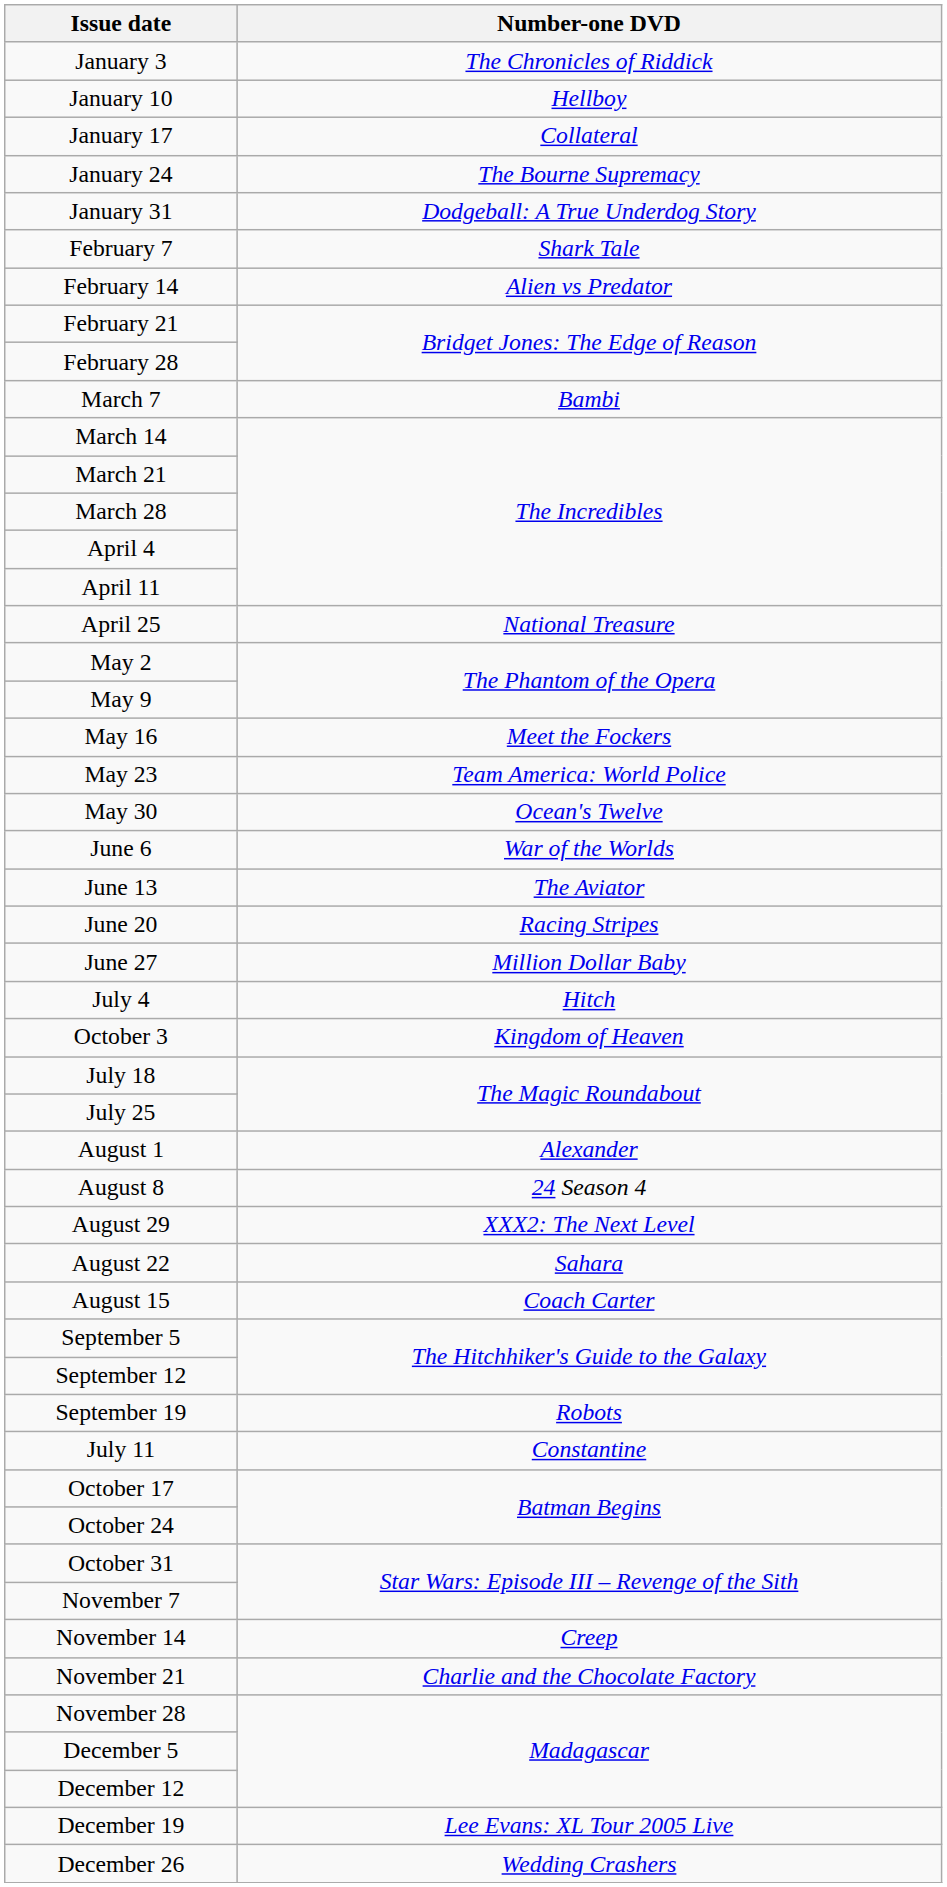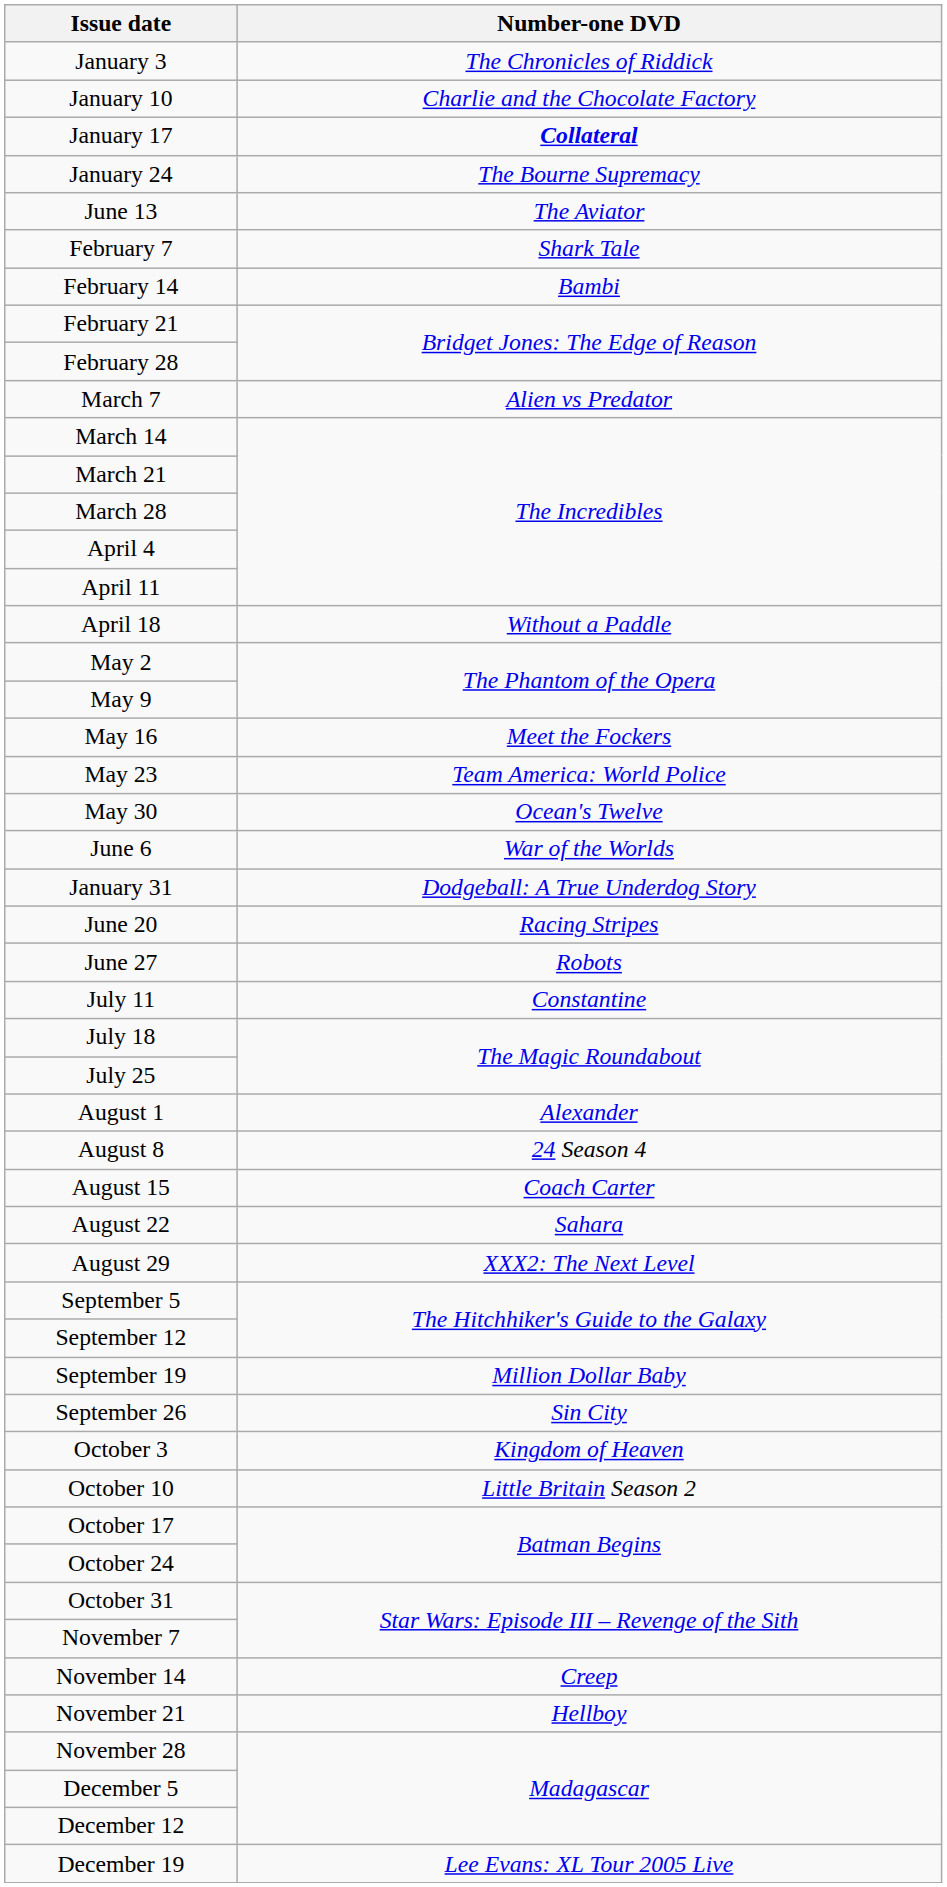 <table class="wikitable" style="text-align:center; width: 40%;">
 <tr>
 <th>Issue date</th>
 <th>Number-one DVD</th>
 </tr>
 <tr>
 <td>January 3</td>
 <td><em><a href='#'>The Chronicles of Riddick</a></em></td>
 </tr>
 <tr>
 <td>January 10</td>
-<td><em><a href='#'>Hellboy</a></em></td>
+<td><em><a href='#'>Charlie and the Chocolate Factory</a></em></td>
 </tr>
 <tr>
 <td>January 17</td>
-<td><em><a href='#'>Collateral</a></em></td>
+<td><strong><em><a href='#'>Collateral</a></em></strong></td>
 </tr>
 <tr>
 <td>January 24</td>
 <td><em><a href='#'>The Bourne Supremacy</a></em></td>
 </tr>
 <tr>
-<td>January 31</td>
-<td><em><a href='#'>Dodgeball: A True Underdog Story</a></em></td>
+<td>June 13</td>
+<td><em><a href='#'>The Aviator</a></em></td>
 </tr>
 <tr>
 <td>February 7</td>
 <td><em><a href='#'>Shark Tale</a></em></td>
 </tr>
 <tr>
 <td>February 14</td>
-<td><em><a href='#'>Alien vs Predator</a></em></td>
+<td><em><a href='#'>Bambi</a></em></td>
 </tr>
 <tr>
 <td>February 21</td>
 <td rowspan="2"><em><a href='#'>Bridget Jones: The Edge of Reason</a></em></td>
 </tr>
 <tr>
 <td>February 28</td>
 </tr>
 <tr>
 <td>March 7</td>
-<td><em><a href='#'>Bambi</a></em></td>
+<td><em><a href='#'>Alien vs Predator</a></em></td>
 </tr>
 <tr>
 <td>March 14</td>
 <td rowspan="5"><em><a href='#'>The Incredibles</a></em></td>
 </tr>
 <tr>
 <td>March 21</td>
 </tr>
 <tr>
 <td>March 28</td>
 </tr>
 <tr>
 <td>April 4</td>
 </tr>
 <tr>
 <td>April 11</td>
 </tr>
 <tr>
-<td>April 25</td>
-<td><em><a href='#'>National Treasure</a></em></td>
+<td>April 18</td>
+<td><em><a href='#'>Without a Paddle</a></em></td>
 </tr>
 <tr>
 <td>May 2</td>
 <td rowspan="2"><em><a href='#'>The Phantom of the Opera</a></em></td>
 </tr>
 <tr>
 <td>May 9</td>
 </tr>
 <tr>
 <td>May 16</td>
 <td><em><a href='#'>Meet the Fockers</a></em></td>
 </tr>
 <tr>
 <td>May 23</td>
 <td><em><a href='#'>Team America: World Police</a></em></td>
 </tr>
 <tr>
 <td>May 30</td>
 <td><em><a href='#'>Ocean's Twelve</a></em></td>
 </tr>
 <tr>
 <td>June 6</td>
 <td><em><a href='#'>War of the Worlds</a></em></td>
 </tr>
 <tr>
-<td>June 13</td>
-<td><em><a href='#'>The Aviator</a></em></td>
+<td>January 31</td>
+<td><em><a href='#'>Dodgeball: A True Underdog Story</a></em></td>
 </tr>
 <tr>
 <td>June 20</td>
 <td><em><a href='#'>Racing Stripes</a></em></td>
 </tr>
 <tr>
 <td>June 27</td>
-<td><em><a href='#'>Million Dollar Baby</a></em></td>
+<td><em><a href='#'>Robots</a></em></td>
 </tr>
 <tr>
-<td>July 4</td>
-<td><em><a href='#'>Hitch</a></em></td>
-</tr>
-<tr>
-<td>October 3</td>
-<td><em><a href='#'>Kingdom of Heaven</a></em></td>
+<td>July 11</td>
+<td><em><a href='#'>Constantine</a></em></td>
 </tr>
 <tr>
 <td>July 18</td>
 <td rowspan="2"><em><a href='#'>The Magic Roundabout</a></em></td>
 </tr>
 <tr>
 <td>July 25</td>
 </tr>
 <tr>
 <td>August 1</td>
 <td><em><a href='#'>Alexander</a></em></td>
 </tr>
 <tr>
 <td>August 8</td>
 <td><em><a href='#'>24</a> Season 4</em></td>
 </tr>
 <tr>
-<td>August 29</td>
-<td><em><a href='#'>XXX2: The Next Level</a></em></td>
+<td>August 15</td>
+<td><em><a href='#'>Coach Carter</a></em></td>
 </tr>
 <tr>
 <td>August 22</td>
 <td><em><a href='#'>Sahara</a></em></td>
 </tr>
 <tr>
-<td>August 15</td>
-<td><em><a href='#'>Coach Carter</a></em></td>
+<td>August 29</td>
+<td><em><a href='#'>XXX2: The Next Level</a></em></td>
 </tr>
 <tr>
 <td>September 5</td>
 <td rowspan="2"><em><a href='#'>The Hitchhiker's Guide to the Galaxy</a></em></td>
 </tr>
 <tr>
 <td>September 12</td>
 </tr>
 <tr>
 <td>September 19</td>
-<td><em><a href='#'>Robots</a></em></td>
+<td><em><a href='#'>Million Dollar Baby</a></em></td>
 </tr>
 <tr>
-<td>July 11</td>
-<td><em><a href='#'>Constantine</a></em></td>
+<td>September 26</td>
+<td><em><a href='#'>Sin City</a></em></td>
+</tr>
+<tr>
+<td>October 3</td>
+<td><em><a href='#'>Kingdom of Heaven</a></em></td>
+</tr>
+<tr>
+<td>October 10</td>
+<td><em><a href='#'>Little Britain</a> Season 2</em></td>
 </tr>
 <tr>
 <td>October 17</td>
 <td rowspan="2"><em><a href='#'>Batman Begins</a></em></td>
 </tr>
 <tr>
 <td>October 24</td>
 </tr>
 <tr>
 <td>October 31</td>
 <td rowspan="2"><em><a href='#'>Star Wars: Episode III – Revenge of the Sith</a></em></td>
 </tr>
 <tr>
 <td>November 7</td>
 </tr>
 <tr>
 <td>November 14</td>
 <td><em><a href='#'>Creep</a></em></td>
 </tr>
 <tr>
 <td>November 21</td>
-<td><em><a href='#'>Charlie and the Chocolate Factory</a></em></td>
+<td><em><a href='#'>Hellboy</a></em></td>
 </tr>
 <tr>
 <td>November 28</td>
 <td rowspan="3"><em><a href='#'>Madagascar</a></em></td>
 </tr>
 <tr>
 <td>December 5</td>
 </tr>
 <tr>
 <td>December 12</td>
 </tr>
 <tr>
 <td>December 19</td>
 <td><em><a href='#'>Lee Evans: XL Tour 2005 Live</a></em></td>
 </tr>
 <tr>
-<td>December 26</td>
-<td><em><a href='#'>Wedding Crashers</a></em></td>
-</tr>
-<tr>
 </tr>
 </table>
